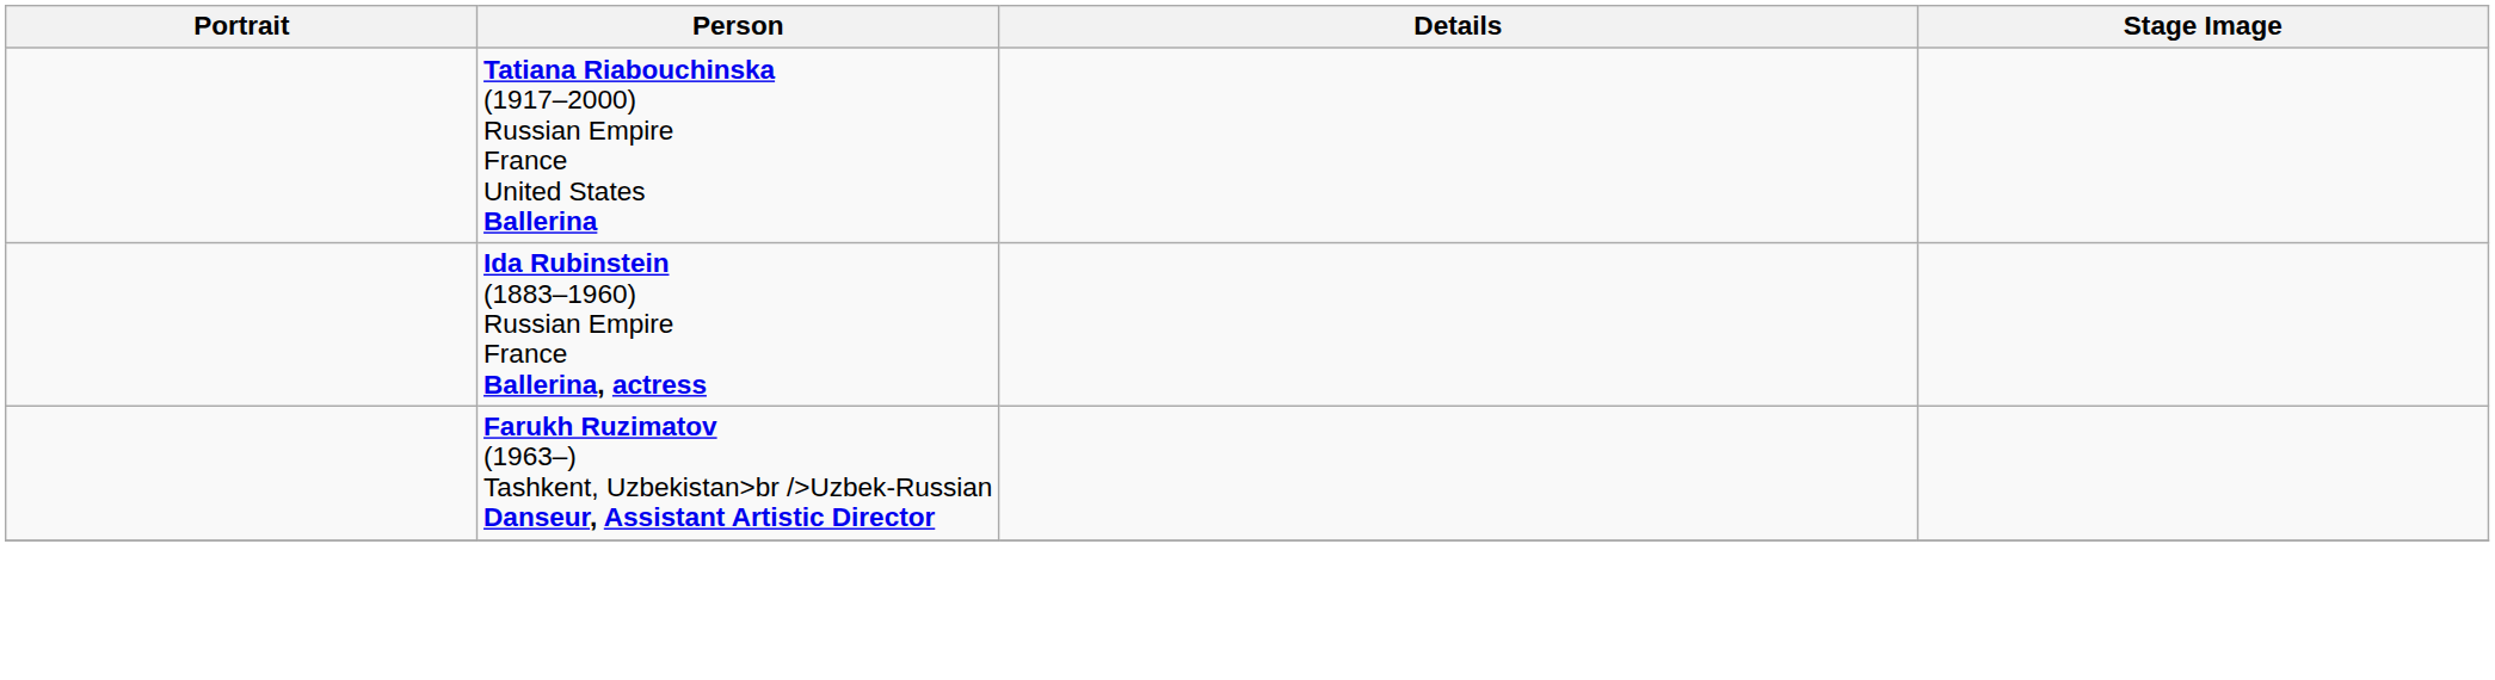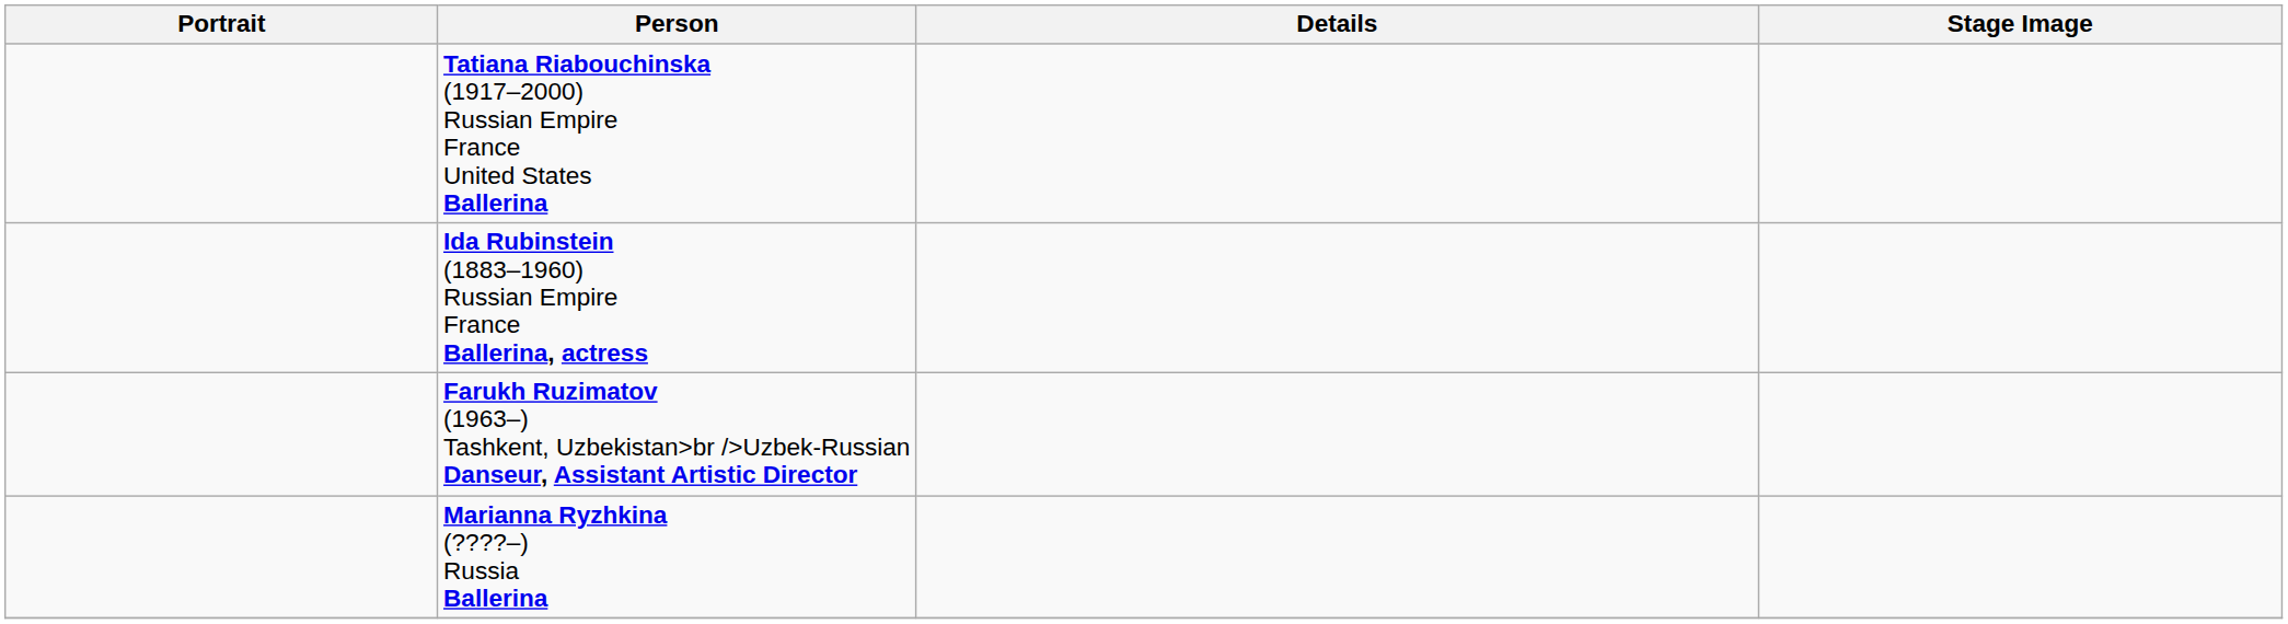 <table class="wikitable">
 <tr>
 <th width=19%>Portrait</th>
 <th width=21%>Person</th>
 <th width=37%>Details</th>
 <th width=23%>Stage Image</th>
 </tr>
 <tr>
 <td></td>
 <td><strong><a href='#'>Tatiana Riabouchinska</a></strong><br>(1917–2000)<br>Russian Empire<br>France<br>United States<br><strong><a href='#'>Ballerina</a></strong></td>
 <td></td>
 <td></td>
 </tr>
 <tr>
 <td></td>
 <td><strong><a href='#'>Ida Rubinstein</a></strong><br>(1883–1960)<br>Russian Empire<br>France<br><strong><a href='#'>Ballerina</a>, <a href='#'>actress</a></strong></td>
 <td></td>
 <td></td>
 </tr>
 <tr>
 <td></td>
 <td><strong><a href='#'>Farukh Ruzimatov</a></strong><br>(1963–)<br>Tashkent, Uzbekistan>br />Uzbek-Russian<br><strong><a href='#'>Danseur</a>, <a href='#'>Assistant Artistic Director</a></strong></td>
 <td></td>
 <td></td>
 </tr>
 <tr>
+<td></td>
+<td><strong><a href='#'>Marianna Ryzhkina</a></strong><br>(????–)<br>Russia<br><strong><a href='#'>Ballerina</a></strong></td>
+<td></td>
+<td></td>
+</tr>
+<tr>
 </tr>
 </table>
